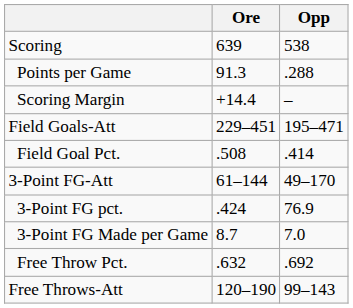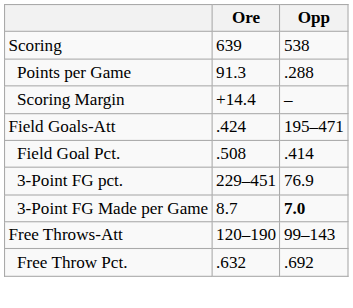 <table class="wikitable" style="white-space:nowrap;">
 <tr>
 <th></th>
 <th>Ore</th>
 <th>Opp</th>
 </tr>
 <tr>
 <td>Scoring</td>
 <td>639</td>
 <td>538</td>
 </tr>
 <tr>
 <td>  Points per Game</td>
 <td>91.3</td>
 <td>.288</td>
 </tr>
 <tr>
 <td>  Scoring Margin</td>
 <td>+14.4</td>
 <td>–</td>
 </tr>
 <tr>
 <td>Field Goals-Att</td>
-<td>229–451</td>
+<td>.424</td>
 <td>195–471</td>
 </tr>
 <tr>
 <td>  Field Goal Pct.</td>
 <td>.508</td>
 <td>.414</td>
 </tr>
 <tr>
-<td>3-Point FG-Att</td>
-<td>61–144</td>
-<td>49–170</td>
-</tr>
-<tr>
 <td>  3-Point FG pct.</td>
-<td>.424</td>
+<td>229–451</td>
 <td>76.9</td>
 </tr>
 <tr>
 <td>  3-Point FG Made per Game</td>
 <td>8.7</td>
-<td>7.0</td>
+<td><strong>7.0</strong></td>
+</tr>
+<tr>
+<td>Free Throws-Att</td>
+<td>120–190</td>
+<td>99–143</td>
 </tr>
 <tr>
 <td>  Free Throw Pct.</td>
 <td>.632</td>
 <td>.692</td>
 </tr>
-<tr>
-<td>Free Throws-Att</td>
-<td>120–190</td>
-<td>99–143</td>
-</tr>
 </table>
